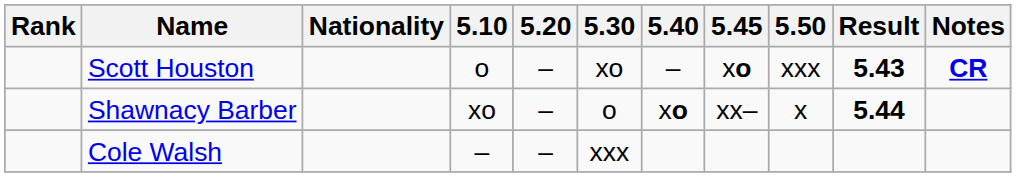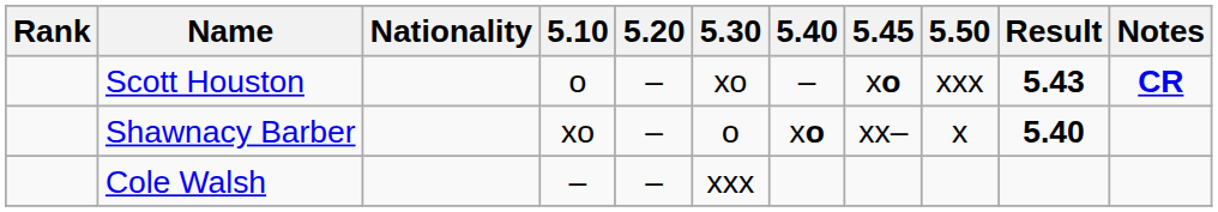 <table class="wikitable sortable" style="text-align:center;font-size:95%">
 <tr>
 <th>Rank</th>
 <th>Name</th>
 <th>Nationality</th>
 <th>5.10</th>
 <th>5.20</th>
 <th>5.30</th>
 <th>5.40</th>
 <th>5.45</th>
 <th>5.50</th>
 <th>Result</th>
 <th>Notes</th>
 </tr>
 <tr>
 <td></td>
 <td align=left><a href='#'>Scott Houston</a></td>
 <td align=left></td>
 <td>o</td>
 <td>–</td>
 <td>xo</td>
 <td>–</td>
 <td>x<strong>o</strong></td>
 <td>xxx</td>
 <td><strong>5.43</strong></td>
 <td><strong><a href='#'>CR</a></strong></td>
 </tr>
 <tr>
 <td></td>
 <td align=left><a href='#'>Shawnacy Barber</a></td>
 <td align=left></td>
 <td>xo</td>
 <td>–</td>
 <td>o</td>
 <td>x<strong>o</strong></td>
 <td>xx–</td>
 <td>x</td>
-<td><strong>5.44</strong></td>
+<td><strong>5.40</strong></td>
 <td></td>
 </tr>
 <tr>
 <td></td>
 <td align=left><a href='#'>Cole Walsh</a></td>
 <td align=left></td>
 <td>–</td>
 <td>–</td>
 <td>xxx</td>
 <td></td>
 <td></td>
 <td></td>
 <td><strong></strong></td>
 <td></td>
 </tr>
 </table>
